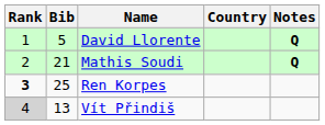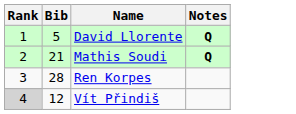 <table class="wikitable" style="text-align:center;">
 <tr>
 <th>Rank</th>
 <th>Bib</th>
 <th>Name</th>
-<th>Country</th>
 <th>Notes</th>
 </tr>
 <tr bgcolor=ccffcc>
 <td>1</td>
 <td>5</td>
 <td align=left><a href='#'>David Llorente</a></td>
-<td align=left></td>
 <td><strong>Q</strong></td>
 </tr>
 <tr bgcolor=ccffcc>
 <td>2</td>
 <td>21</td>
 <td align=left><a href='#'>Mathis Soudi</a></td>
-<td align=left></td>
 <td><strong>Q</strong></td>
 </tr>
 <tr>
-<td><strong>3</strong></td>
-<td>25</td>
+<td>3</td>
+<td>28</td>
 <td align=left><a href='#'>Ren Korpes</a></td>
-<td align=left></td>
 <td></td>
 </tr>
 <tr>
 <td style="background: lightgrey;">4</td>
-<td>13</td>
+<td>12</td>
 <td align=left><a href='#'>Vít Přindiš</a></td>
-<td align=left></td>
 <td></td>
 </tr>
 </table>
